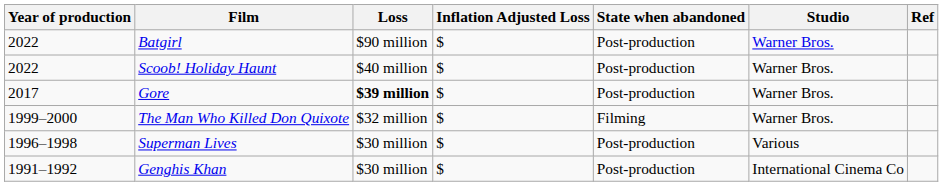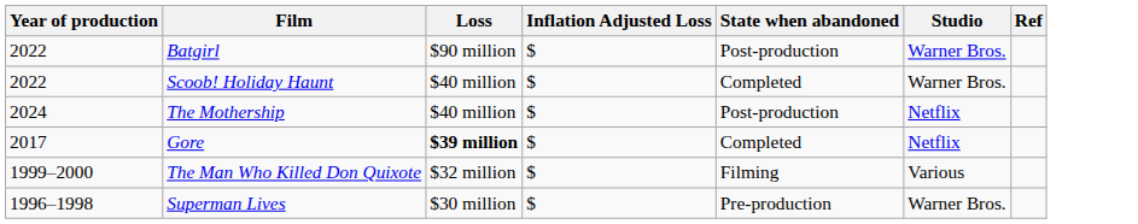 <table class="wikitable sortable" style="font-size:95%">
 <tr>
 <th>Year of production</th>
 <th>Film</th>
 <th>Loss</th>
 <th>Inflation Adjusted Loss </th>
 <th>State when abandoned</th>
 <th>Studio</th>
 <th class=unsortable>Ref</th>
 </tr>
 <tr>
 <td>2022</td>
 <td><em><a href='#'>Batgirl</a></em></td>
 <td>$90 million</td>
 <td>$</td>
 <td>Post-production</td>
 <td><a href='#'>Warner Bros.</a></td>
 <td></td>
 </tr>
 <tr>
 <td>2022</td>
 <td><em><a href='#'>Scoob! Holiday Haunt</a></em></td>
 <td>$40 million</td>
 <td>$</td>
+<td>Completed</td>
+<td>Warner Bros.</td>
+<td></td>
+</tr>
+<tr>
+<td>2024</td>
+<td><em><a href='#'>The Mothership</a></em></td>
+<td>$40 million</td>
+<td>$</td>
 <td>Post-production</td>
-<td>Warner Bros.</td>
+<td><a href='#'>Netflix</a></td>
 <td></td>
 </tr>
 <tr>
 <td>2017</td>
 <td><em><a href='#'>Gore</a></em></td>
 <td><strong>$39 million</strong></td>
 <td>$</td>
-<td>Post-production</td>
-<td>Warner Bros.</td>
+<td>Completed</td>
+<td><a href='#'>Netflix</a></td>
 <td></td>
 </tr>
 <tr>
 <td>1999–2000</td>
 <td><em><a href='#'>The Man Who Killed Don Quixote</a></em></td>
 <td>$32 million</td>
 <td>$</td>
 <td>Filming</td>
-<td>Warner Bros.</td>
+<td>Various</td>
 <td></td>
 </tr>
 <tr>
 <td>1996–1998</td>
 <td><em><a href='#'>Superman Lives</a></em></td>
 <td>$30 million</td>
 <td>$</td>
-<td>Post-production</td>
-<td>Various</td>
-<td></td>
-</tr>
-<tr>
-<td>1991–1992</td>
-<td><em><a href='#'>Genghis Khan</a></em></td>
-<td>$30 million</td>
-<td>$</td>
-<td>Post-production</td>
-<td>International Cinema Co</td>
+<td>Pre-production</td>
+<td>Warner Bros.</td>
 <td></td>
 </tr>
 </table>
